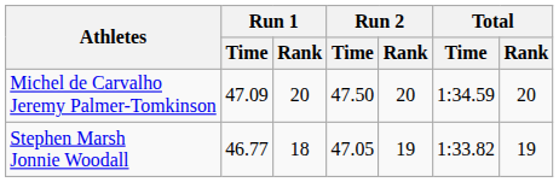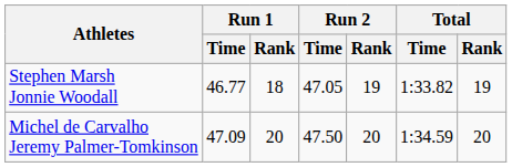 <table class="wikitable" border="1" style="font-size:90%">
 <tr>
 <th rowspan="2">Athletes</th>
 <th colspan="2">Run 1</th>
 <th colspan="2">Run 2</th>
 <th colspan="2">Total</th>
 </tr>
 <tr>
 <th>Time</th>
 <th>Rank</th>
 <th>Time</th>
 <th>Rank</th>
 <th>Time</th>
 <th>Rank</th>
 </tr>
 <tr>
+<td><a href='#'>Stephen Marsh</a><br><a href='#'>Jonnie Woodall</a></td>
+<td align="center">46.77</td>
+<td align="center">18</td>
+<td align="center">47.05</td>
+<td align="center">19</td>
+<td align="center">1:33.82</td>
+<td align="center">19</td>
+</tr>
+<tr>
 <td><a href='#'>Michel de Carvalho</a><br><a href='#'>Jeremy Palmer-Tomkinson</a></td>
 <td align="center">47.09</td>
 <td align="center">20</td>
 <td align="center">47.50</td>
 <td align="center">20</td>
 <td align="center">1:34.59</td>
 <td align="center">20</td>
 </tr>
-<tr>
-<td><a href='#'>Stephen Marsh</a><br><a href='#'>Jonnie Woodall</a></td>
-<td align="center">46.77</td>
-<td align="center">18</td>
-<td align="center">47.05</td>
-<td align="center">19</td>
-<td align="center">1:33.82</td>
-<td align="center">19</td>
-</tr>
 </table>
